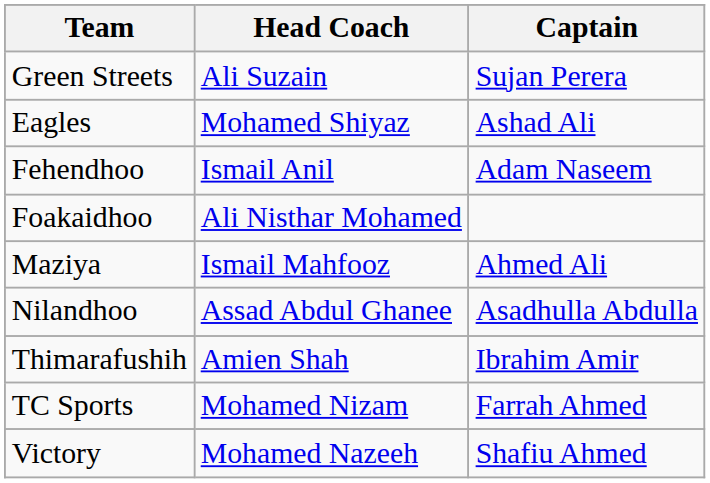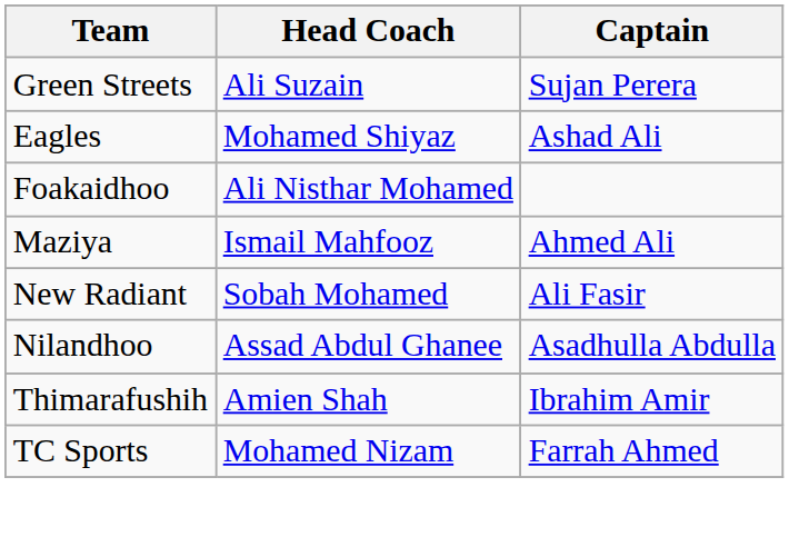 <table class="wikitable sortable" style="text-align: left;">
 <tr>
 <th>Team</th>
 <th>Head Coach</th>
 <th>Captain</th>
 </tr>
 <tr>
 <td>Green Streets</td>
 <td> <a href='#'>Ali Suzain</a></td>
 <td> <a href='#'>Sujan Perera</a></td>
 </tr>
 <tr>
 <td>Eagles</td>
 <td> <a href='#'>Mohamed Shiyaz</a></td>
 <td> <a href='#'>Ashad Ali</a></td>
 </tr>
 <tr>
-<td>Fehendhoo</td>
-<td> <a href='#'>Ismail Anil</a></td>
-<td> <a href='#'>Adam Naseem</a></td>
-</tr>
-<tr>
 <td>Foakaidhoo</td>
 <td> <a href='#'>Ali Nisthar Mohamed</a></td>
 <td></td>
 </tr>
 <tr>
 <td>Maziya</td>
 <td> <a href='#'>Ismail Mahfooz</a></td>
 <td> <a href='#'>Ahmed Ali</a></td>
+</tr>
+<tr>
+<td>New Radiant</td>
+<td> <a href='#'>Sobah Mohamed</a></td>
+<td> <a href='#'>Ali Fasir</a></td>
 </tr>
 <tr>
 <td>Nilandhoo</td>
 <td> <a href='#'>Assad Abdul Ghanee</a></td>
 <td> <a href='#'>Asadhulla Abdulla</a></td>
 </tr>
 <tr>
 <td>Thimarafushih</td>
 <td> <a href='#'>Amien Shah</a></td>
 <td> <a href='#'>Ibrahim Amir</a></td>
 </tr>
 <tr>
 <td>TC Sports</td>
 <td> <a href='#'>Mohamed Nizam</a></td>
 <td> <a href='#'>Farrah Ahmed</a></td>
 </tr>
-<tr>
-<td>Victory</td>
-<td> <a href='#'>Mohamed Nazeeh</a></td>
-<td> <a href='#'>Shafiu Ahmed</a></td>
-</tr>
 </table>
